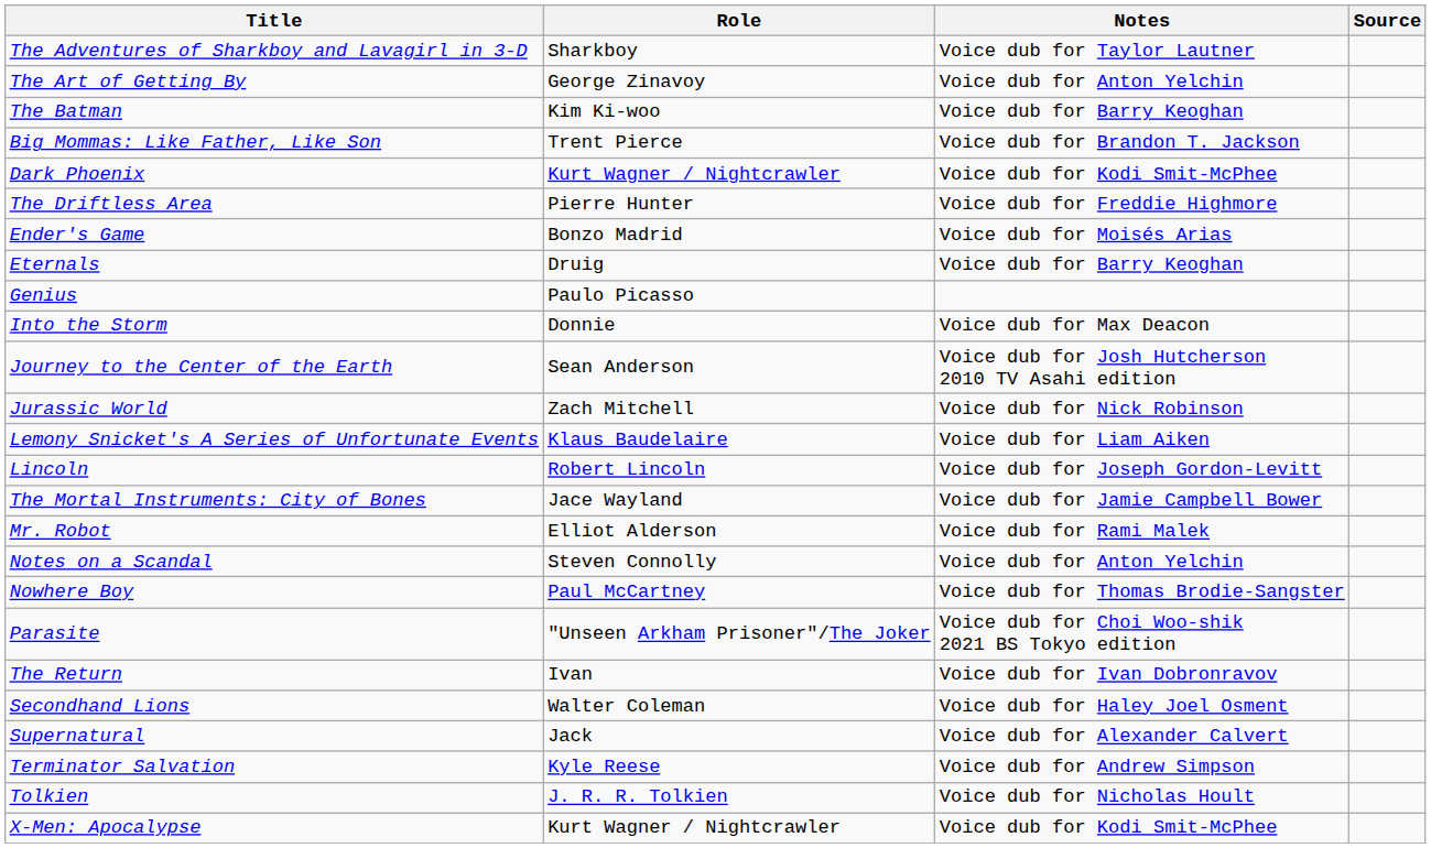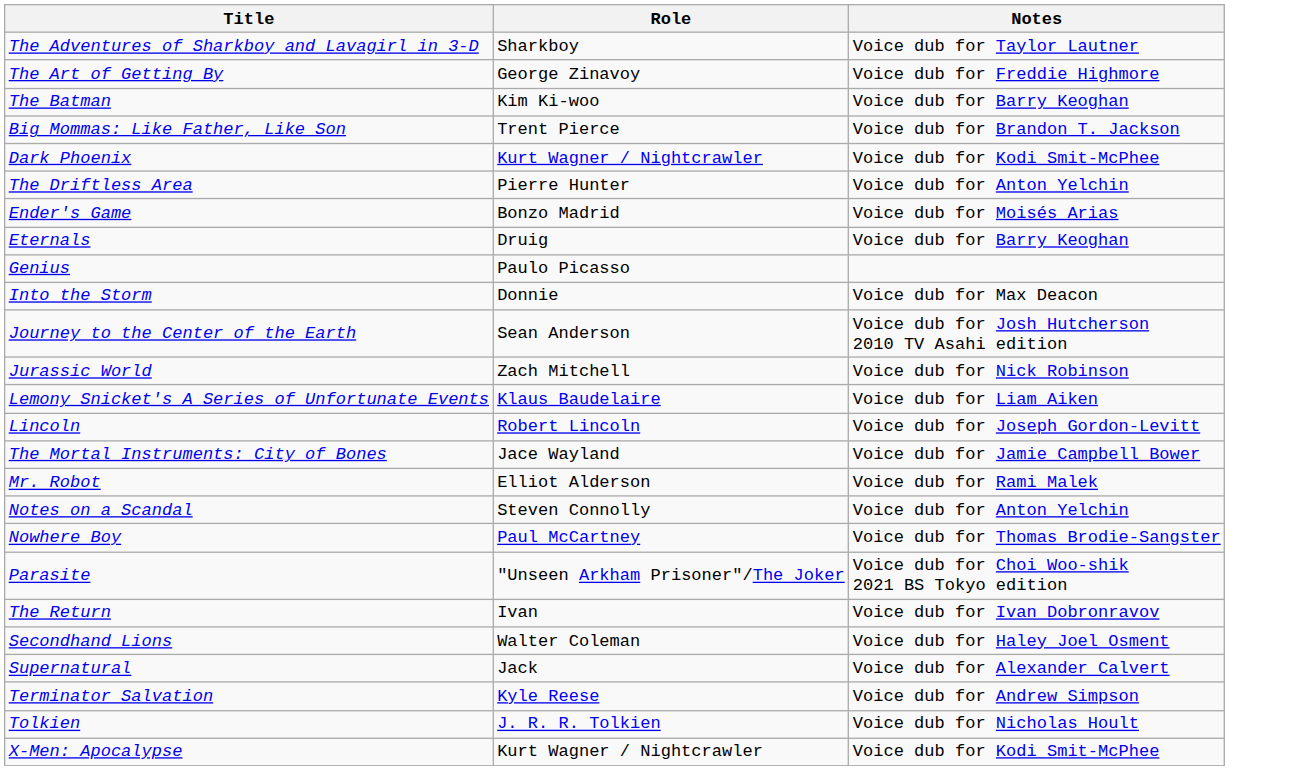 <table class="wikitable sortable plainrowheaders">
 <tr>
 <th>Title</th>
 <th>Role</th>
 <th class="unsortable">Notes</th>
-<th class="unsortable">Source</th>
 </tr>
 <tr>
 <td><em><a href='#'>The Adventures of Sharkboy and Lavagirl in 3-D</a></em></td>
 <td>Sharkboy</td>
 <td>Voice dub for <a href='#'>Taylor Lautner</a></td>
-<td></td>
 </tr>
 <tr>
 <td><em><a href='#'>The Art of Getting By</a></em></td>
 <td>George Zinavoy</td>
-<td>Voice dub for <a href='#'>Anton Yelchin</a></td>
-<td></td>
+<td>Voice dub for <a href='#'>Freddie Highmore</a></td>
 </tr>
 <tr>
 <td><em><a href='#'>The Batman</a></em></td>
 <td>Kim Ki-woo</td>
 <td>Voice dub for <a href='#'>Barry Keoghan</a></td>
-<td></td>
 </tr>
 <tr>
 <td><em><a href='#'>Big Mommas: Like Father, Like Son</a></em></td>
 <td>Trent Pierce</td>
 <td>Voice dub for <a href='#'>Brandon T. Jackson</a></td>
-<td></td>
 </tr>
 <tr>
 <td><em><a href='#'>Dark Phoenix</a></em></td>
 <td><a href='#'>Kurt Wagner / Nightcrawler</a></td>
 <td>Voice dub for <a href='#'>Kodi Smit-McPhee</a></td>
-<td></td>
 </tr>
 <tr>
 <td><em><a href='#'>The Driftless Area</a></em></td>
 <td>Pierre Hunter</td>
-<td>Voice dub for <a href='#'>Freddie Highmore</a></td>
-<td></td>
+<td>Voice dub for <a href='#'>Anton Yelchin</a></td>
 </tr>
 <tr>
 <td><em><a href='#'>Ender's Game</a></em></td>
 <td>Bonzo Madrid</td>
 <td>Voice dub for <a href='#'>Moisés Arias</a></td>
-<td></td>
 </tr>
 <tr>
 <td><em><a href='#'>Eternals</a></em></td>
 <td>Druig</td>
 <td>Voice dub for <a href='#'>Barry Keoghan</a></td>
-<td></td>
 </tr>
 <tr>
 <td><em><a href='#'>Genius</a></em></td>
 <td>Paulo Picasso</td>
-<td></td>
 <td></td>
 </tr>
 <tr>
 <td><em><a href='#'>Into the Storm</a></em></td>
 <td>Donnie</td>
 <td>Voice dub for Max Deacon</td>
-<td></td>
 </tr>
 <tr>
 <td><em><a href='#'>Journey to the Center of the Earth</a></em></td>
 <td>Sean Anderson</td>
 <td>Voice dub for <a href='#'>Josh Hutcherson</a><br>2010 TV Asahi edition</td>
-<td></td>
 </tr>
 <tr>
 <td><em><a href='#'>Jurassic World</a></em></td>
 <td>Zach Mitchell</td>
 <td>Voice dub for <a href='#'>Nick Robinson</a></td>
-<td></td>
 </tr>
 <tr>
 <td><em><a href='#'>Lemony Snicket's A Series of Unfortunate Events</a></em></td>
 <td><a href='#'>Klaus Baudelaire</a></td>
 <td>Voice dub for <a href='#'>Liam Aiken</a></td>
-<td></td>
 </tr>
 <tr>
 <td><em><a href='#'>Lincoln</a></em></td>
 <td><a href='#'>Robert Lincoln</a></td>
 <td>Voice dub for <a href='#'>Joseph Gordon-Levitt</a></td>
-<td></td>
 </tr>
 <tr>
 <td><em><a href='#'>The Mortal Instruments: City of Bones</a></em></td>
 <td>Jace Wayland</td>
 <td>Voice dub for <a href='#'>Jamie Campbell Bower</a></td>
-<td></td>
 </tr>
 <tr>
 <td><em><a href='#'>Mr. Robot</a></em></td>
 <td>Elliot Alderson</td>
 <td>Voice dub for <a href='#'>Rami Malek</a></td>
-<td></td>
 </tr>
 <tr>
 <td><em><a href='#'>Notes on a Scandal</a></em></td>
 <td>Steven Connolly</td>
 <td>Voice dub for <a href='#'>Anton Yelchin</a></td>
-<td></td>
 </tr>
 <tr>
 <td><em><a href='#'>Nowhere Boy</a></em></td>
 <td><a href='#'>Paul McCartney</a></td>
 <td>Voice dub for <a href='#'>Thomas Brodie-Sangster</a></td>
-<td></td>
 </tr>
 <tr>
 <td><em><a href='#'>Parasite</a></em></td>
 <td>"Unseen <a href='#'>Arkham</a> Prisoner"/<a href='#'>The Joker</a></td>
 <td>Voice dub for <a href='#'>Choi Woo-shik</a><br>2021 BS Tokyo edition</td>
-<td></td>
 </tr>
 <tr>
 <td><em><a href='#'>The Return</a></em></td>
 <td>Ivan</td>
 <td>Voice dub for <a href='#'>Ivan Dobronravov</a></td>
-<td></td>
 </tr>
 <tr>
 <td><em><a href='#'>Secondhand Lions</a></em></td>
 <td>Walter Coleman</td>
 <td>Voice dub for <a href='#'>Haley Joel Osment</a></td>
-<td></td>
 </tr>
 <tr>
 <td><em><a href='#'>Supernatural</a></em></td>
 <td>Jack</td>
 <td>Voice dub for <a href='#'>Alexander Calvert</a></td>
-<td></td>
 </tr>
 <tr>
 <td><em><a href='#'>Terminator Salvation</a></em></td>
 <td><a href='#'>Kyle Reese</a></td>
 <td>Voice dub for <a href='#'>Andrew Simpson</a></td>
-<td></td>
 </tr>
 <tr>
 <td><em><a href='#'>Tolkien</a></em></td>
 <td><a href='#'>J. R. R. Tolkien</a></td>
 <td>Voice dub for <a href='#'>Nicholas Hoult</a></td>
-<td></td>
 </tr>
 <tr>
 <td><em><a href='#'>X-Men: Apocalypse</a></em></td>
 <td>Kurt Wagner / Nightcrawler</td>
 <td>Voice dub for <a href='#'>Kodi Smit-McPhee</a></td>
-<td></td>
 </tr>
 </table>
